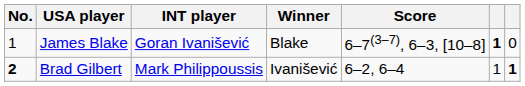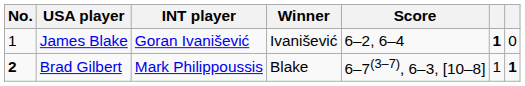 <table class="wikitable">
 <tr>
 <th>No.</th>
 <th>USA player</th>
 <th>INT player</th>
 <th>Winner</th>
 <th>Score</th>
 <th></th>
 <th></th>
 </tr>
 <tr>
 <td>1</td>
 <td> <a href='#'>James Blake</a></td>
 <td> <a href='#'>Goran Ivanišević</a></td>
-<td>Blake</td>
-<td>6–7<sup>(3–7)</sup>, 6–3, [10–8]</td>
+<td>Ivanišević</td>
+<td>6–2, 6–4</td>
 <td><strong>1</strong></td>
 <td>0</td>
 </tr>
 <tr>
 <td><strong>2</strong></td>
 <td> <a href='#'>Brad Gilbert</a></td>
 <td> <a href='#'>Mark Philippoussis</a></td>
-<td>Ivanišević</td>
-<td>6–2, 6–4</td>
+<td>Blake</td>
+<td>6–7<sup>(3–7)</sup>, 6–3, [10–8]</td>
 <td>1</td>
 <td><strong>1</strong></td>
 </tr>
 </table>
